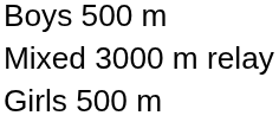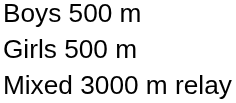 <table>
 <tr>
 <td>Boys 500 m</td>
+<td></td>
+<td></td>
+<td></td>
+</tr>
+<tr>
+<td>Girls 500 m</td>
 <td></td>
 <td></td>
 <td></td>
 </tr>
 <tr>
 <td>Mixed 3000 m relay</td>
 <td></td>
 <td></td>
 <td></td>
 </tr>
-<tr>
-<td>Girls 500 m</td>
-<td></td>
-<td></td>
-<td></td>
-</tr>
 </table>
